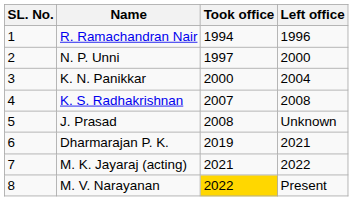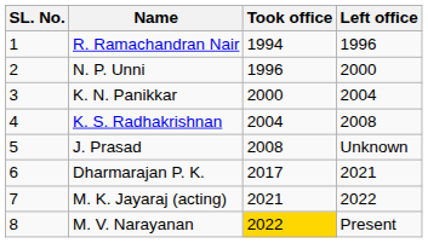 <table class="wikitable sortable">
 <tr>
 <th>SL. No.</th>
 <th>Name</th>
 <th>Took office</th>
 <th>Left office</th>
 </tr>
 <tr>
 <td>1</td>
 <td><a href='#'>R. Ramachandran Nair</a></td>
 <td>1994</td>
 <td>1996</td>
 </tr>
 <tr>
 <td>2</td>
 <td>N. P. Unni</td>
-<td>1997</td>
+<td>1996</td>
 <td>2000</td>
 </tr>
 <tr>
 <td>3</td>
 <td>K. N. Panikkar</td>
 <td>2000</td>
 <td>2004</td>
 </tr>
 <tr>
 <td>4</td>
 <td><a href='#'>K. S. Radhakrishnan</a></td>
-<td>2007</td>
+<td>2004</td>
 <td>2008</td>
 </tr>
 <tr>
 <td>5</td>
 <td>J. Prasad</td>
 <td>2008</td>
 <td>Unknown</td>
 </tr>
 <tr>
 <td>6</td>
 <td>Dharmarajan P. K.</td>
-<td>2019</td>
+<td>2017</td>
 <td>2021</td>
 </tr>
 <tr>
 <td>7</td>
 <td>M. K. Jayaraj (acting)</td>
 <td>2021</td>
 <td>2022</td>
 </tr>
 <tr>
 <td>8</td>
 <td>M. V. Narayanan</td>
 <td style="background: gold;">2022</td>
 <td>Present</td>
 </tr>
 </table>
